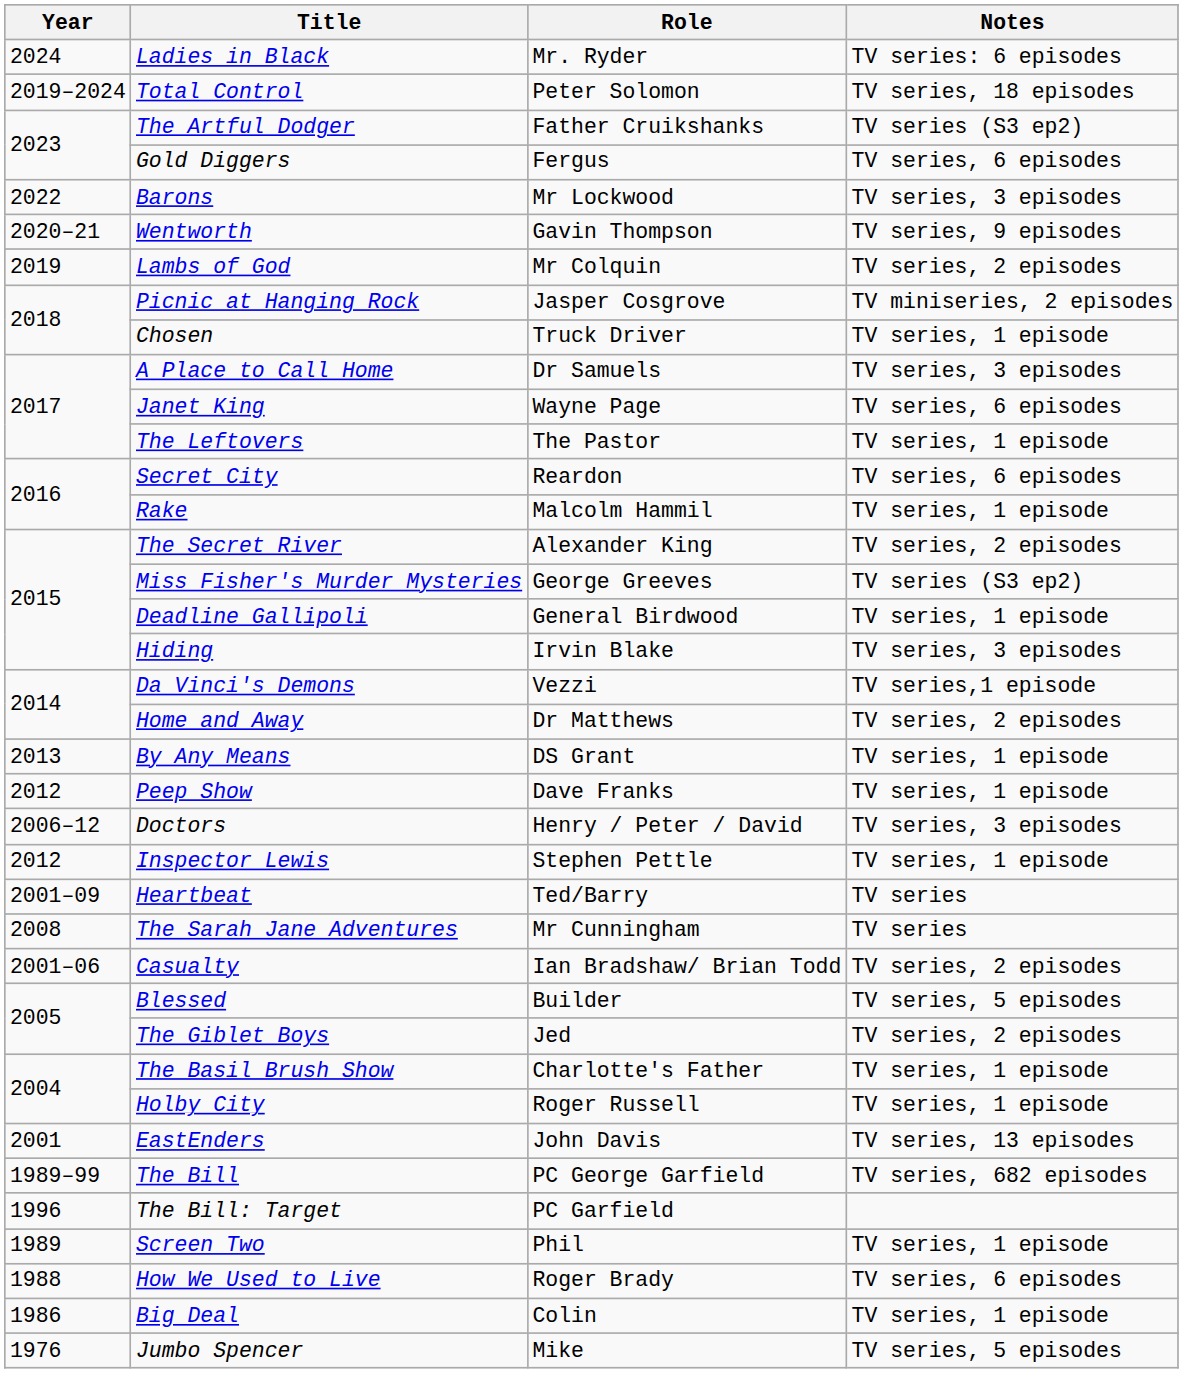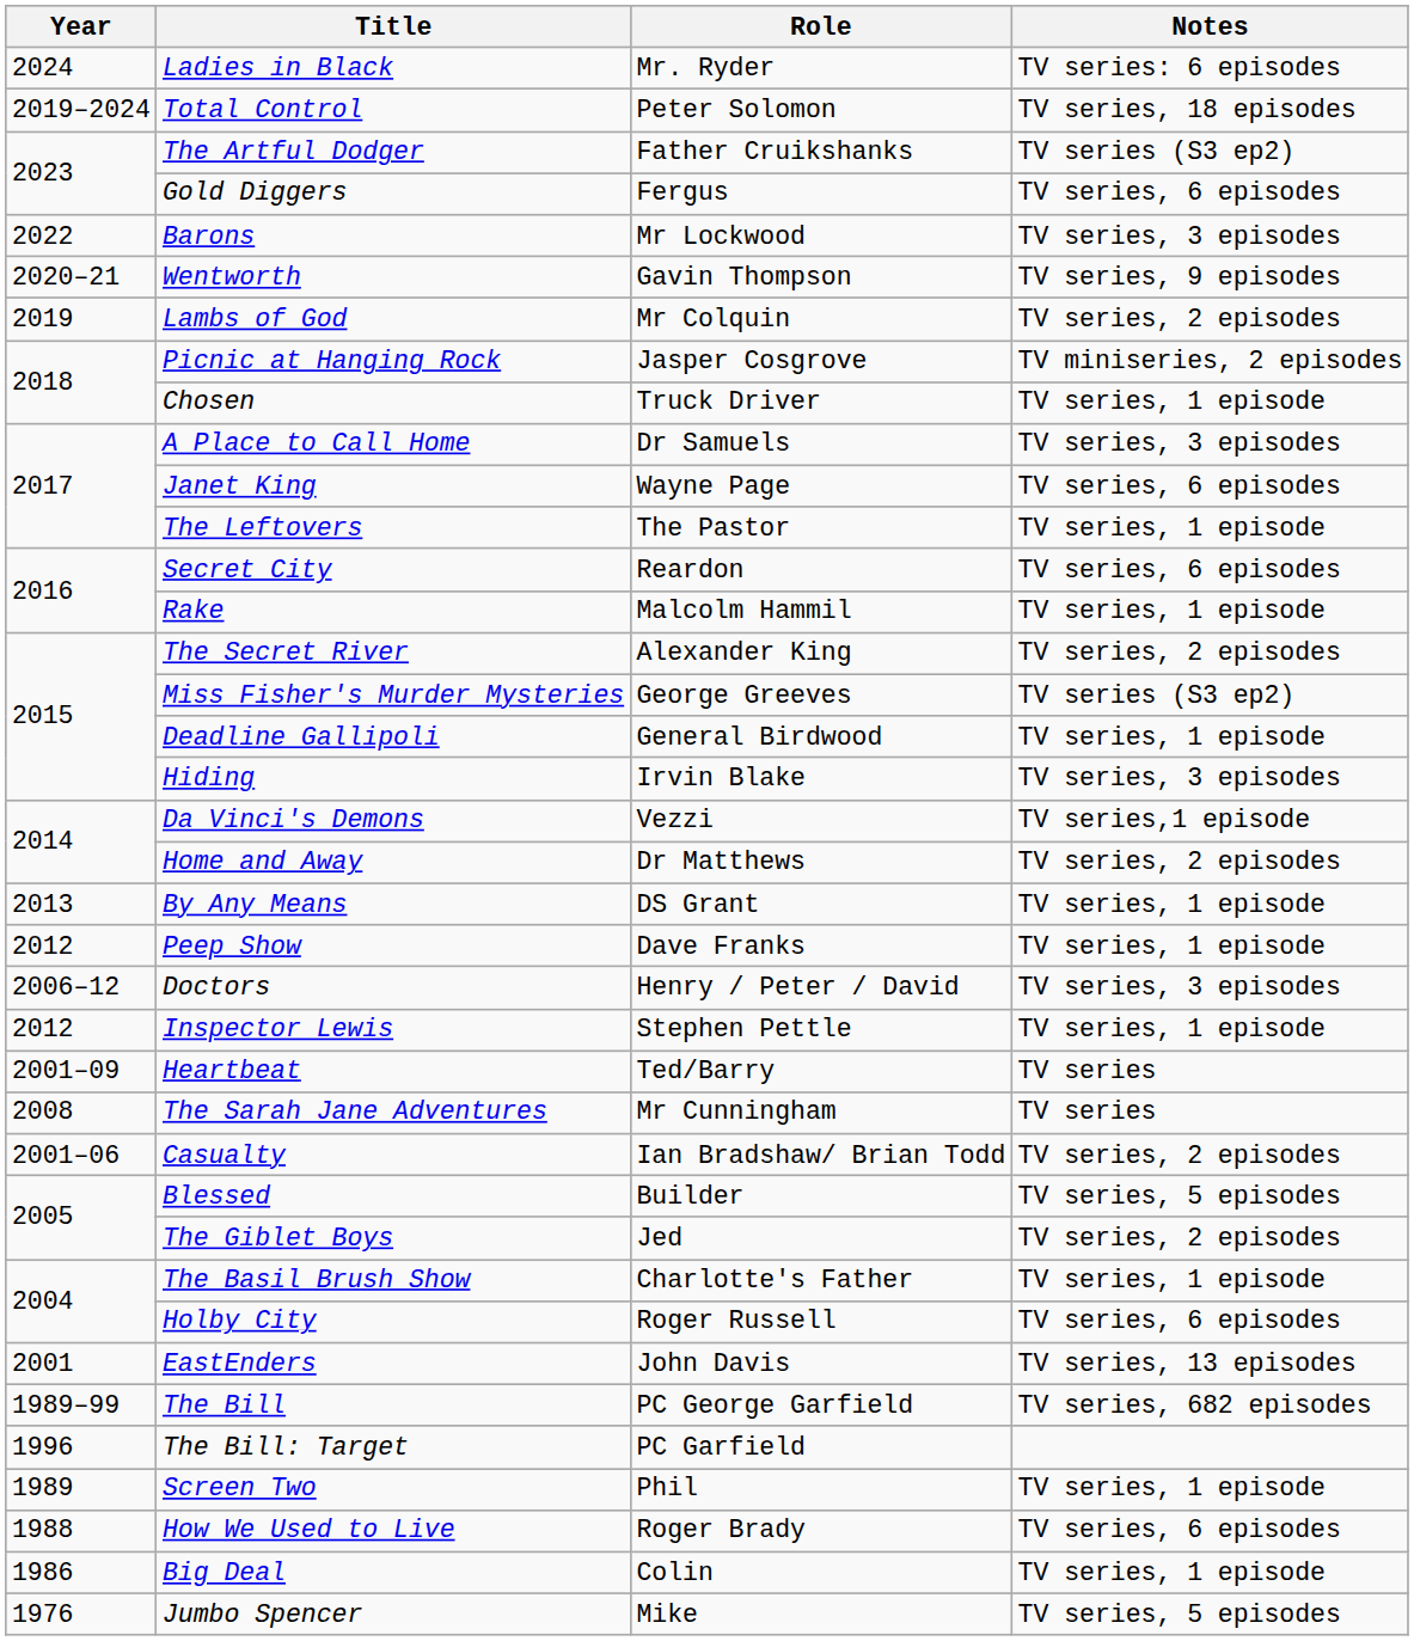 <table class="wikitable">
 <tr>
 <th>Year</th>
 <th>Title</th>
 <th>Role</th>
 <th>Notes</th>
 </tr>
 <tr>
 <td>2024</td>
 <td><em><a href='#'>Ladies in Black</a></em></td>
 <td>Mr. Ryder</td>
 <td>TV series: 6 episodes</td>
 </tr>
 <tr>
 <td>2019–2024</td>
 <td><em><a href='#'>Total Control</a></em></td>
 <td>Peter Solomon</td>
 <td>TV series, 18 episodes</td>
 </tr>
 <tr>
 <td rowspan="2">2023</td>
 <td><em><a href='#'>The Artful Dodger</a></em></td>
 <td>Father Cruikshanks</td>
 <td>TV series (S3 ep2)</td>
 </tr>
 <tr>
 <td><em>Gold Diggers</em></td>
 <td>Fergus</td>
 <td>TV series, 6 episodes</td>
 </tr>
 <tr>
 <td>2022</td>
 <td><em><a href='#'>Barons</a></em></td>
 <td>Mr Lockwood</td>
 <td>TV series, 3 episodes</td>
 </tr>
 <tr>
 <td>2020–21</td>
 <td><em><a href='#'>Wentworth</a></em></td>
 <td>Gavin Thompson</td>
 <td>TV series, 9 episodes</td>
 </tr>
 <tr>
 <td>2019</td>
 <td><em><a href='#'>Lambs of God</a></em></td>
 <td>Mr Colquin</td>
 <td>TV series, 2 episodes</td>
 </tr>
 <tr>
 <td rowspan="2">2018</td>
 <td><em><a href='#'>Picnic at Hanging Rock</a></em></td>
 <td>Jasper Cosgrove</td>
 <td>TV miniseries, 2 episodes</td>
 </tr>
 <tr>
 <td><em>Chosen</em></td>
 <td>Truck Driver</td>
 <td>TV series, 1 episode</td>
 </tr>
 <tr>
 <td rowspan="3">2017</td>
 <td><em><a href='#'>A Place to Call Home</a></em></td>
 <td>Dr Samuels</td>
 <td>TV series, 3 episodes</td>
 </tr>
 <tr>
 <td><em><a href='#'>Janet King</a></em></td>
 <td>Wayne Page</td>
 <td>TV series, 6 episodes</td>
 </tr>
 <tr>
 <td><em><a href='#'>The Leftovers</a></em></td>
 <td>The Pastor</td>
 <td>TV series, 1 episode</td>
 </tr>
 <tr>
 <td rowspan="2">2016</td>
 <td><em><a href='#'>Secret City</a></em></td>
 <td>Reardon</td>
 <td>TV series, 6 episodes</td>
 </tr>
 <tr>
 <td><em><a href='#'>Rake</a></em></td>
 <td>Malcolm Hammil</td>
 <td>TV series, 1 episode</td>
 </tr>
 <tr>
 <td rowspan="4">2015</td>
 <td><em><a href='#'>The Secret River</a></em></td>
 <td>Alexander King</td>
 <td>TV series, 2 episodes</td>
 </tr>
 <tr>
 <td><em><a href='#'>Miss Fisher's Murder Mysteries</a></em></td>
 <td>George Greeves</td>
 <td>TV series (S3 ep2)</td>
 </tr>
 <tr>
 <td><em><a href='#'>Deadline Gallipoli</a></em></td>
 <td>General Birdwood</td>
 <td>TV series, 1 episode</td>
 </tr>
 <tr>
 <td><em><a href='#'>Hiding</a></em></td>
 <td>Irvin Blake</td>
 <td>TV series, 3 episodes</td>
 </tr>
 <tr>
 <td rowspan="2">2014</td>
 <td><em><a href='#'>Da Vinci's Demons</a></em></td>
 <td>Vezzi</td>
 <td>TV series,1 episode</td>
 </tr>
 <tr>
 <td><em><a href='#'>Home and Away</a></em></td>
 <td>Dr Matthews</td>
 <td>TV series, 2 episodes</td>
 </tr>
 <tr>
 <td>2013</td>
 <td><em><a href='#'>By Any Means</a></em></td>
 <td>DS Grant</td>
 <td>TV series, 1 episode</td>
 </tr>
 <tr>
 <td>2012</td>
 <td><em><a href='#'>Peep Show</a></em></td>
 <td>Dave Franks</td>
 <td>TV series, 1 episode</td>
 </tr>
 <tr>
 <td>2006–12</td>
 <td><em>Doctors</em></td>
 <td>Henry / Peter / David</td>
 <td>TV series, 3 episodes</td>
 </tr>
 <tr>
 <td>2012</td>
 <td><em><a href='#'>Inspector Lewis</a></em></td>
 <td>Stephen Pettle</td>
 <td>TV series, 1 episode</td>
 </tr>
 <tr>
 <td>2001–09</td>
 <td><em><a href='#'>Heartbeat</a></em></td>
 <td>Ted/Barry</td>
 <td>TV series</td>
 </tr>
 <tr>
 <td>2008</td>
 <td><em><a href='#'>The Sarah Jane Adventures</a></em></td>
 <td>Mr Cunningham</td>
 <td>TV series</td>
 </tr>
 <tr>
 <td>2001–06</td>
 <td><em><a href='#'>Casualty</a></em></td>
 <td>Ian Bradshaw/ Brian Todd</td>
 <td>TV series, 2 episodes</td>
 </tr>
 <tr>
 <td rowspan="2">2005</td>
 <td><em><a href='#'>Blessed</a></em></td>
 <td>Builder</td>
 <td>TV series, 5 episodes</td>
 </tr>
 <tr>
 <td><em><a href='#'>The Giblet Boys</a></em></td>
 <td>Jed</td>
 <td>TV series, 2 episodes</td>
 </tr>
 <tr>
 <td rowspan="2">2004</td>
 <td><em><a href='#'>The Basil Brush Show</a></em></td>
 <td>Charlotte's Father</td>
 <td>TV series, 1 episode</td>
 </tr>
 <tr>
 <td><em><a href='#'>Holby City</a></em></td>
 <td>Roger Russell</td>
-<td>TV series, 1 episode</td>
+<td>TV series, 6 episodes</td>
 </tr>
 <tr>
 <td>2001</td>
 <td><em><a href='#'>EastEnders</a></em></td>
 <td>John Davis</td>
 <td>TV series, 13 episodes</td>
 </tr>
 <tr>
 <td>1989–99</td>
 <td><em><a href='#'>The Bill</a></em></td>
 <td>PC George Garfield</td>
 <td>TV series, 682 episodes</td>
 </tr>
 <tr>
 <td>1996</td>
 <td><em>The Bill: Target</em></td>
 <td>PC Garfield</td>
 <td></td>
 </tr>
 <tr>
 <td>1989</td>
 <td><em><a href='#'>Screen Two</a></em></td>
 <td>Phil</td>
 <td>TV series, 1 episode</td>
 </tr>
 <tr>
 <td>1988</td>
 <td><em><a href='#'>How We Used to Live</a></em></td>
 <td>Roger Brady</td>
 <td>TV series, 6 episodes</td>
 </tr>
 <tr>
 <td>1986</td>
 <td><em><a href='#'>Big Deal</a></em></td>
 <td>Colin</td>
 <td>TV series, 1 episode</td>
 </tr>
 <tr>
 <td>1976</td>
 <td><em>Jumbo Spencer</em></td>
 <td>Mike</td>
 <td>TV series, 5 episodes</td>
 </tr>
 </table>
